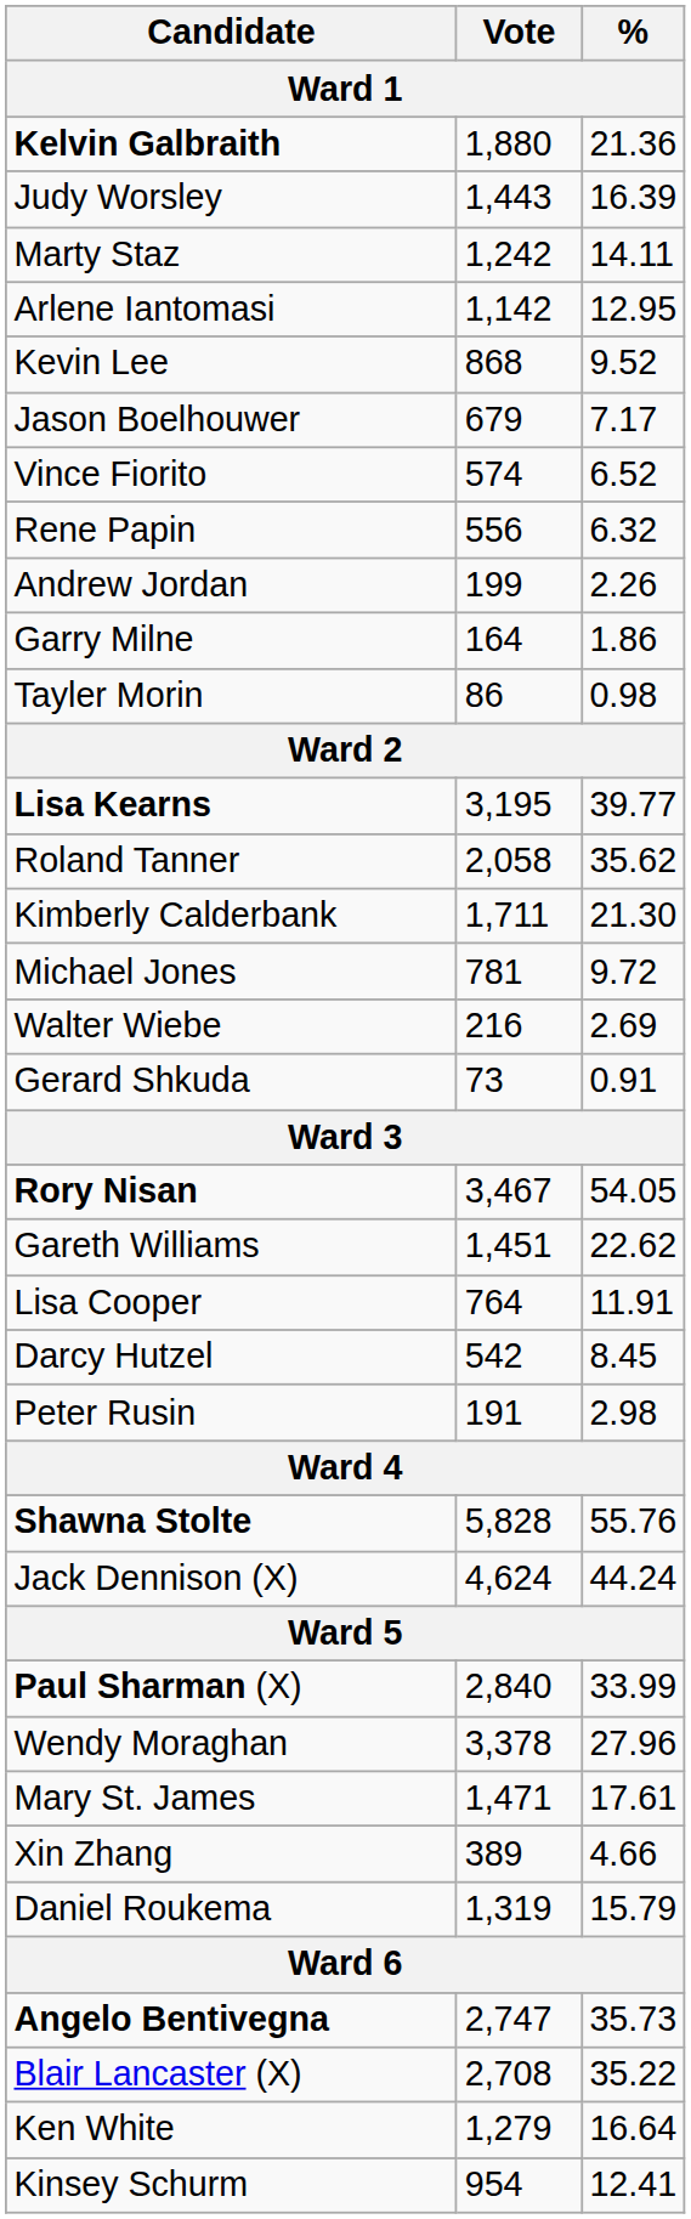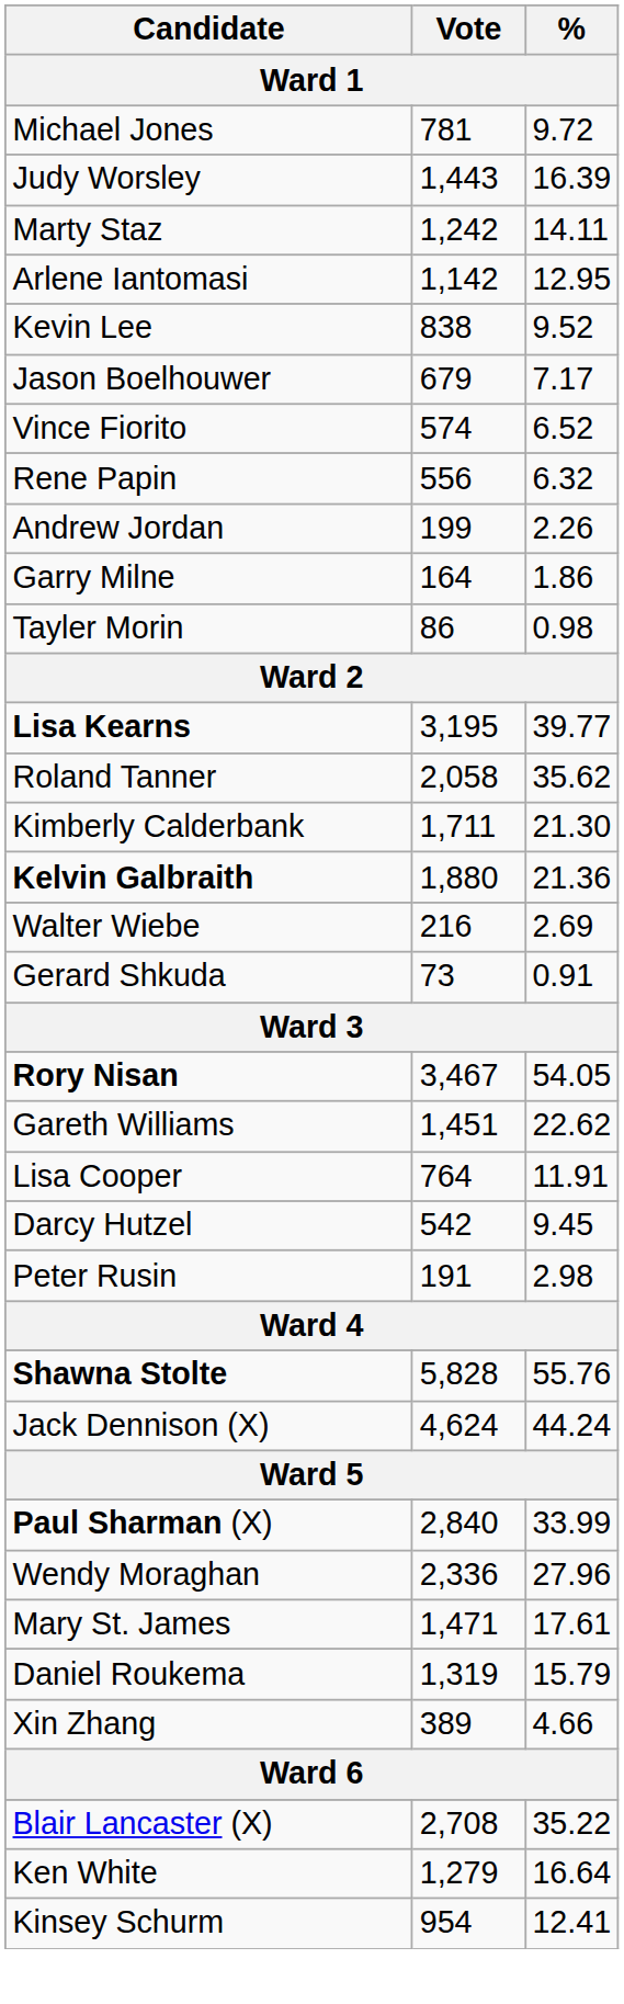 <table class="wikitable">
 <tr>
 <th bgcolor="#DDDDFF" width="200px">Candidate</th>
 <th bgcolor="#DDDDFF" width="50px">Vote</th>
 <th bgcolor="#DDDDFF" width="30px">%</th>
 </tr>
 <tr>
 <th colspan="3">Ward 1</th>
 </tr>
 <tr>
-<td><strong>Kelvin Galbraith</strong></td>
-<td>1,880</td>
-<td>21.36</td>
+<td>Michael Jones</td>
+<td>781</td>
+<td>9.72</td>
 </tr>
 <tr>
 <td>Judy Worsley</td>
 <td>1,443</td>
 <td>16.39</td>
 </tr>
 <tr>
 <td>Marty Staz</td>
 <td>1,242</td>
 <td>14.11</td>
 </tr>
 <tr>
 <td>Arlene Iantomasi</td>
 <td>1,142</td>
 <td>12.95</td>
 </tr>
 <tr>
 <td>Kevin Lee</td>
-<td>868</td>
+<td>838</td>
 <td>9.52</td>
 </tr>
 <tr>
 <td>Jason Boelhouwer</td>
 <td>679</td>
 <td>7.17</td>
 </tr>
 <tr>
 <td>Vince Fiorito</td>
 <td>574</td>
 <td>6.52</td>
 </tr>
 <tr>
 <td>Rene Papin</td>
 <td>556</td>
 <td>6.32</td>
 </tr>
 <tr>
 <td>Andrew Jordan</td>
 <td>199</td>
 <td>2.26</td>
 </tr>
 <tr>
 <td>Garry Milne</td>
 <td>164</td>
 <td>1.86</td>
 </tr>
 <tr>
 <td>Tayler Morin</td>
 <td>86</td>
 <td>0.98</td>
 </tr>
 <tr>
 <th colspan="3">Ward 2</th>
 </tr>
 <tr>
 <td><strong>Lisa Kearns</strong></td>
 <td>3,195</td>
 <td>39.77</td>
 </tr>
 <tr>
 <td>Roland Tanner</td>
 <td>2,058</td>
 <td>35.62</td>
 </tr>
 <tr>
 <td>Kimberly Calderbank</td>
 <td>1,711</td>
 <td>21.30</td>
 </tr>
 <tr>
-<td>Michael Jones</td>
-<td>781</td>
-<td>9.72</td>
+<td><strong>Kelvin Galbraith</strong></td>
+<td>1,880</td>
+<td>21.36</td>
 </tr>
 <tr>
 <td>Walter Wiebe</td>
 <td>216</td>
 <td>2.69</td>
 </tr>
 <tr>
 <td>Gerard Shkuda</td>
 <td>73</td>
 <td>0.91</td>
 </tr>
 <tr>
 <th colspan="3">Ward 3</th>
 </tr>
 <tr>
 <td><strong>Rory Nisan</strong></td>
 <td>3,467</td>
 <td>54.05</td>
 </tr>
 <tr>
 <td>Gareth Williams</td>
 <td>1,451</td>
 <td>22.62</td>
 </tr>
 <tr>
 <td>Lisa Cooper</td>
 <td>764</td>
 <td>11.91</td>
 </tr>
 <tr>
 <td>Darcy Hutzel</td>
 <td>542</td>
-<td>8.45</td>
+<td>9.45</td>
 </tr>
 <tr>
 <td>Peter Rusin</td>
 <td>191</td>
 <td>2.98</td>
 </tr>
 <tr>
 <th colspan="3">Ward 4</th>
 </tr>
 <tr>
 <td><strong>Shawna Stolte</strong></td>
 <td>5,828</td>
 <td>55.76</td>
 </tr>
 <tr>
 <td>Jack Dennison (X)</td>
 <td>4,624</td>
 <td>44.24</td>
 </tr>
 <tr>
 <th colspan="3">Ward 5</th>
 </tr>
 <tr>
 <td><strong>Paul Sharman</strong> (X)</td>
 <td>2,840</td>
 <td>33.99</td>
 </tr>
 <tr>
 <td>Wendy Moraghan</td>
-<td>3,378</td>
+<td>2,336</td>
 <td>27.96</td>
 </tr>
 <tr>
 <td>Mary St. James</td>
 <td>1,471</td>
 <td>17.61</td>
 </tr>
 <tr>
+<td>Daniel Roukema</td>
+<td>1,319</td>
+<td>15.79</td>
+</tr>
+<tr>
 <td>Xin Zhang</td>
 <td>389</td>
 <td>4.66</td>
 </tr>
 <tr>
-<td>Daniel Roukema</td>
-<td>1,319</td>
-<td>15.79</td>
-</tr>
-<tr>
 <th colspan="3">Ward 6</th>
-</tr>
-<tr>
-<td><strong>Angelo Bentivegna</strong></td>
-<td>2,747</td>
-<td>35.73</td>
 </tr>
 <tr>
 <td><a href='#'>Blair Lancaster</a> (X)</td>
 <td>2,708</td>
 <td>35.22</td>
 </tr>
 <tr>
 <td>Ken White</td>
 <td>1,279</td>
 <td>16.64</td>
 </tr>
 <tr>
 <td>Kinsey Schurm</td>
 <td>954</td>
 <td>12.41</td>
 </tr>
 </table>
